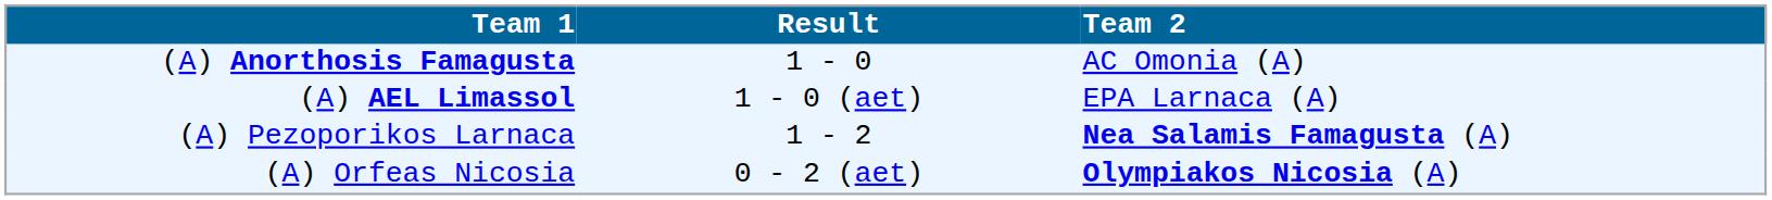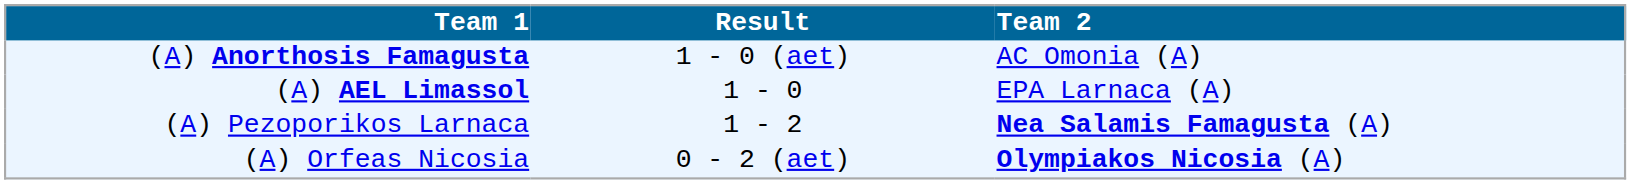 <table cellspacing="0" style="background: #EBF5FF; border: 1px #aaa solid; border-collapse: collapse; font-size: 95%;" width=60%>
 <tr bgcolor=#006699 style="color:white;">
 <th width=25% align="right">Team 1</th>
 <th width=22% align="center">Result</th>
 <th width=30% align="left">Team 2</th>
 </tr>
 <tr>
 <td align=right>(<a href='#'>A</a>) <strong><a href='#'>Anorthosis Famagusta</a></strong></td>
-<td align=center>1 - 0</td>
+<td align="center">1 - 0 (<a href='#'>aet</a>)</td>
 <td align=left><a href='#'>AC Omonia</a> (<a href='#'>A</a>)</td>
 </tr>
 <tr>
 <td align=right>(<a href='#'>A</a>) <strong><a href='#'>AEL Limassol</a></strong></td>
-<td align="center">1 - 0 (<a href='#'>aet</a>)</td>
+<td align=center>1 - 0</td>
 <td align="left"><a href='#'>EPA Larnaca</a> (<a href='#'>A</a>)</td>
 </tr>
 <tr>
 <td align=right>(<a href='#'>A</a>) <a href='#'>Pezoporikos Larnaca</a></td>
 <td align="center">1 - 2</td>
 <td align="left"><strong><a href='#'>Nea Salamis Famagusta</a></strong> (<a href='#'>A</a>)</td>
 </tr>
 <tr>
 <td align=right>(<a href='#'>A</a>) <a href='#'>Orfeas Nicosia</a></td>
 <td align=center>0 - 2 (<a href='#'>aet</a>)</td>
 <td align="left"><strong><a href='#'>Olympiakos Nicosia</a></strong> (<a href='#'>A</a>)</td>
 </tr>
 <tr>
 </tr>
 </table>
